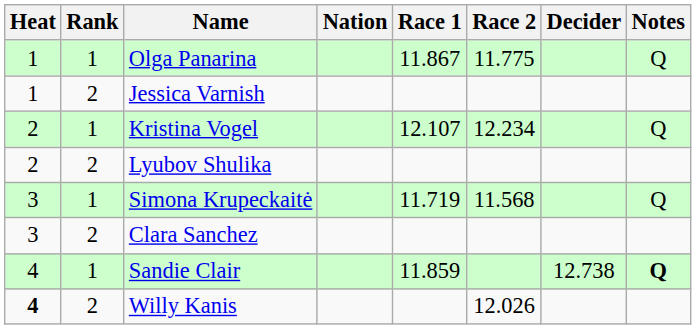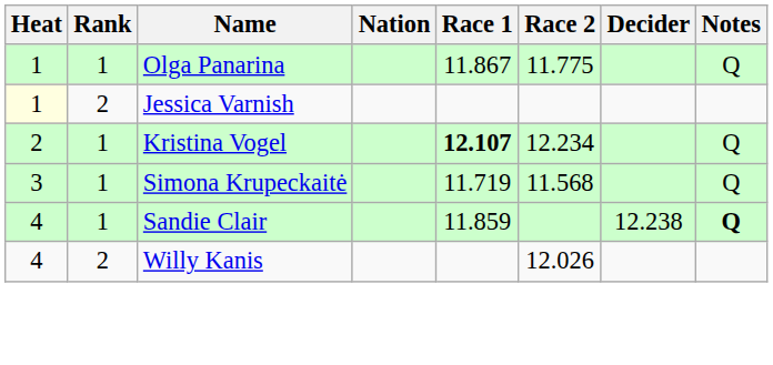 <table class="wikitable sortable" style="text-align:center">
 <tr>
 <th>Heat</th>
 <th>Rank</th>
 <th>Name</th>
 <th>Nation</th>
 <th>Race 1</th>
 <th>Race 2</th>
 <th>Decider</th>
 <th>Notes</th>
 </tr>
 <tr style="background: #ccffcc;">
 <td>1</td>
 <td>1</td>
 <td align=left><a href='#'>Olga Panarina</a></td>
 <td align=left></td>
 <td>11.867</td>
 <td>11.775</td>
 <td></td>
 <td>Q</td>
 </tr>
 <tr>
-<td>1</td>
+<td style="background: lightyellow;">1</td>
 <td>2</td>
 <td align=left><a href='#'>Jessica Varnish</a></td>
 <td align=left></td>
 <td></td>
 <td></td>
 <td></td>
 <td></td>
 </tr>
 <tr style="background: #ccffcc;">
 <td>2</td>
 <td>1</td>
 <td align=left><a href='#'>Kristina Vogel</a></td>
 <td align=left></td>
-<td>12.107</td>
+<td><strong>12.107</strong></td>
 <td>12.234</td>
 <td></td>
 <td>Q</td>
-</tr>
-<tr>
-<td>2</td>
-<td>2</td>
-<td align=left><a href='#'>Lyubov Shulika</a></td>
-<td align=left></td>
-<td></td>
-<td></td>
-<td></td>
-<td></td>
 </tr>
 <tr style="background: #ccffcc;">
 <td>3</td>
 <td>1</td>
 <td align=left><a href='#'>Simona Krupeckaitė</a></td>
 <td align=left></td>
 <td>11.719</td>
 <td>11.568</td>
 <td></td>
 <td>Q</td>
 </tr>
-<tr>
-<td>3</td>
-<td>2</td>
-<td align=left><a href='#'>Clara Sanchez</a></td>
-<td align=left></td>
-<td></td>
-<td></td>
-<td></td>
-<td></td>
-</tr>
 <tr style="background: #ccffcc;">
 <td>4</td>
 <td>1</td>
 <td align=left><a href='#'>Sandie Clair</a></td>
 <td align=left></td>
 <td>11.859</td>
 <td></td>
-<td>12.738</td>
+<td>12.238</td>
 <td><strong>Q</strong></td>
 </tr>
 <tr>
-<td><strong>4</strong></td>
+<td>4</td>
 <td>2</td>
 <td align=left><a href='#'>Willy Kanis</a></td>
 <td align=left></td>
 <td></td>
 <td>12.026</td>
 <td></td>
 <td></td>
 </tr>
 </table>
